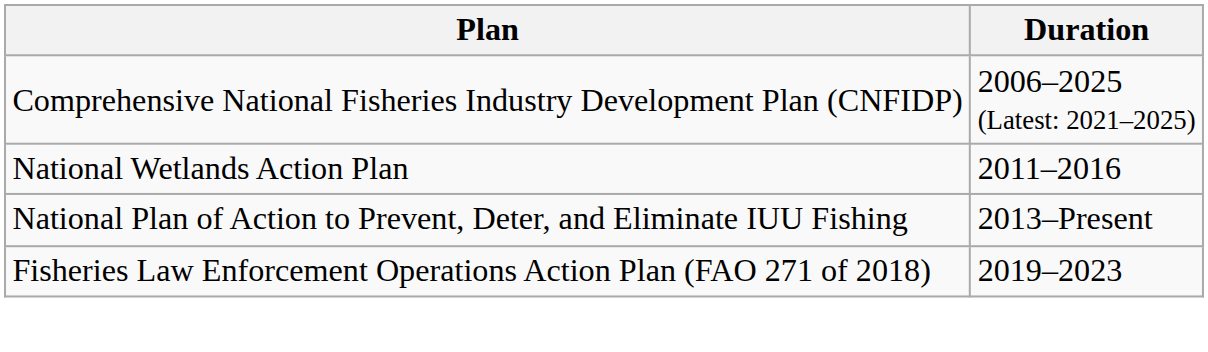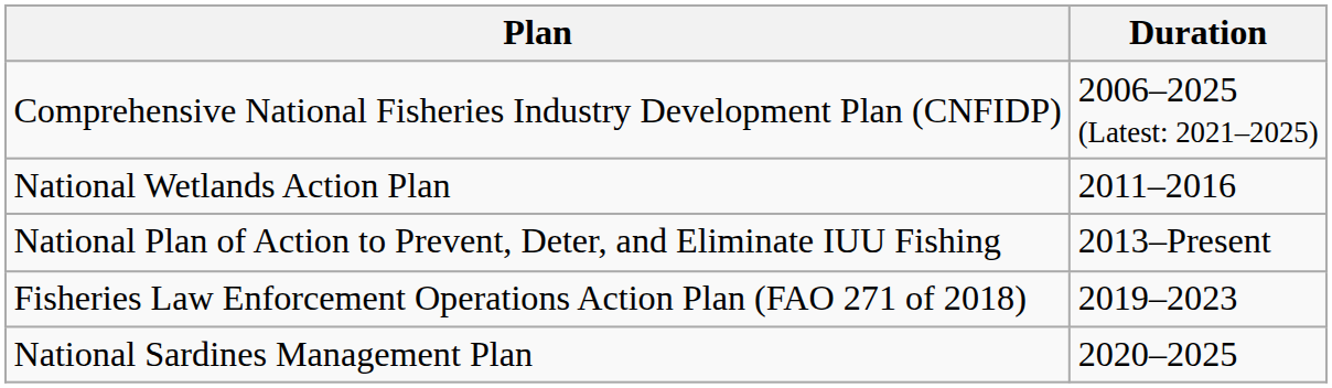 <table class="wikitable floatright">
 <tr>
 <th>Plan</th>
 <th>Duration</th>
 </tr>
 <tr>
 <td>Comprehensive National Fisheries Industry Development Plan (CNFIDP)</td>
 <td>2006–2025<br><small>(Latest: 2021–2025)</small></td>
 </tr>
 <tr>
 <td>National Wetlands Action Plan</td>
 <td>2011–2016</td>
 </tr>
 <tr>
 <td>National Plan of Action to Prevent, Deter, and Eliminate IUU Fishing</td>
 <td>2013–Present</td>
 </tr>
 <tr>
 <td>Fisheries Law Enforcement Operations Action Plan (FAO 271 of 2018)</td>
 <td>2019–2023</td>
 </tr>
+<tr>
+<td>National Sardines Management Plan</td>
+<td>2020–2025</td>
+</tr>
 </table>
